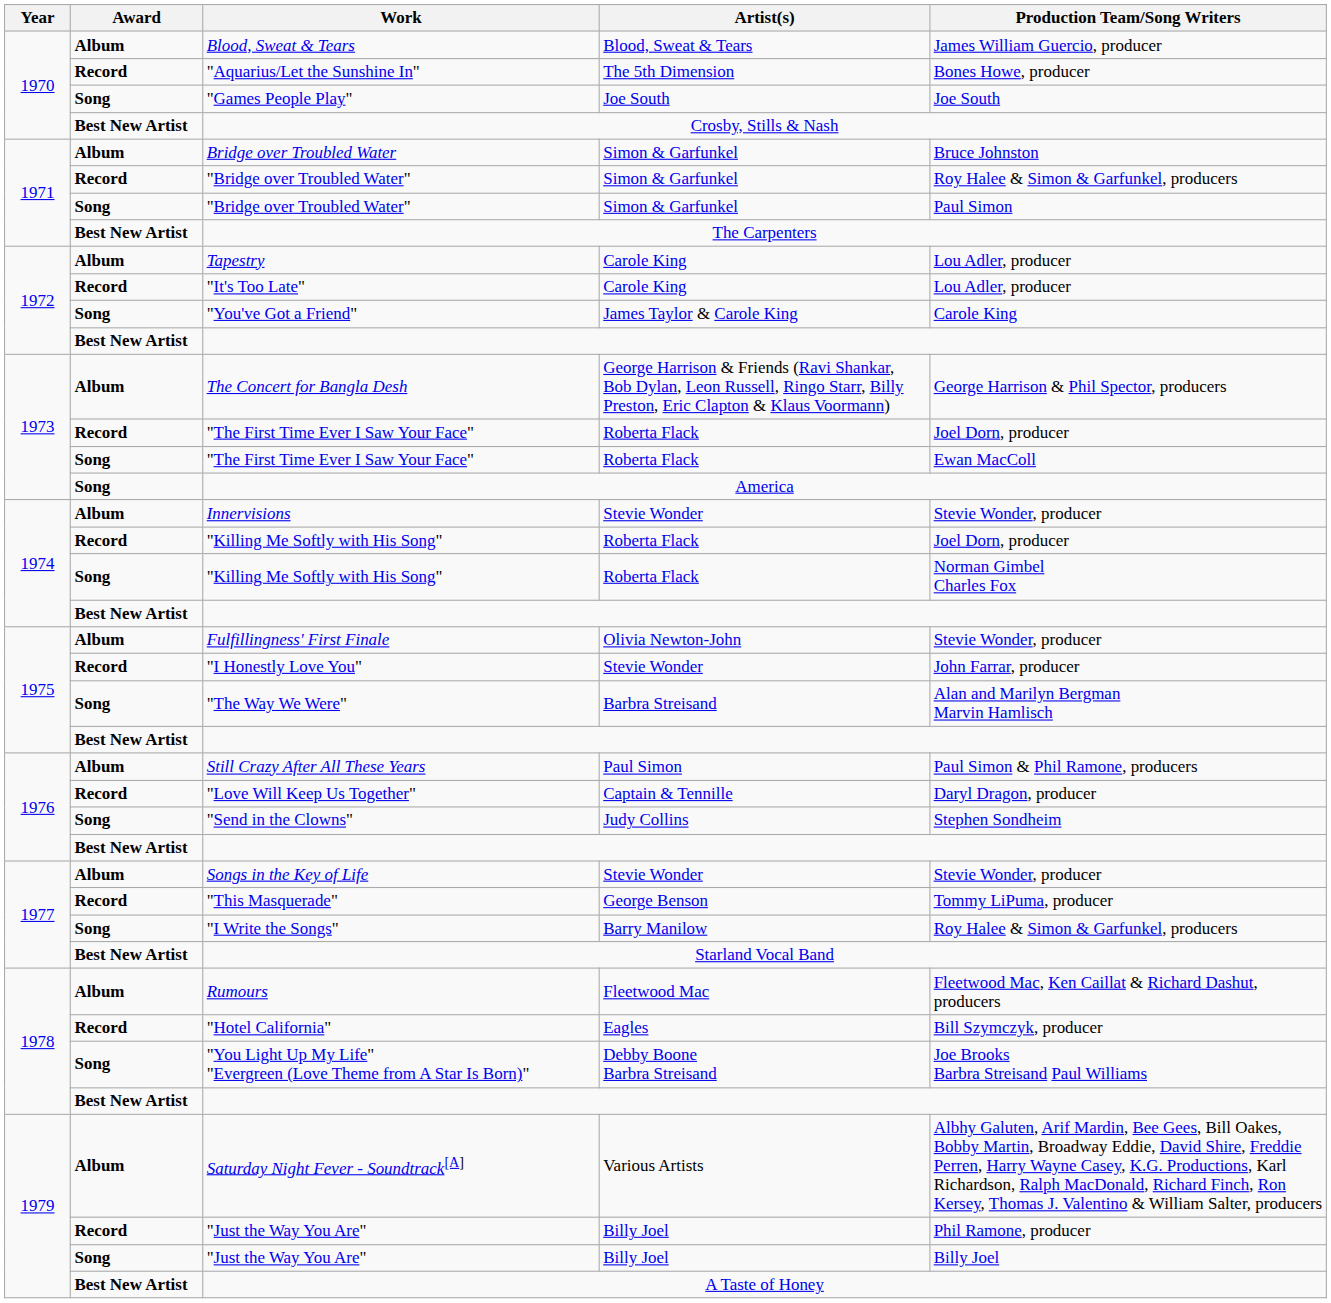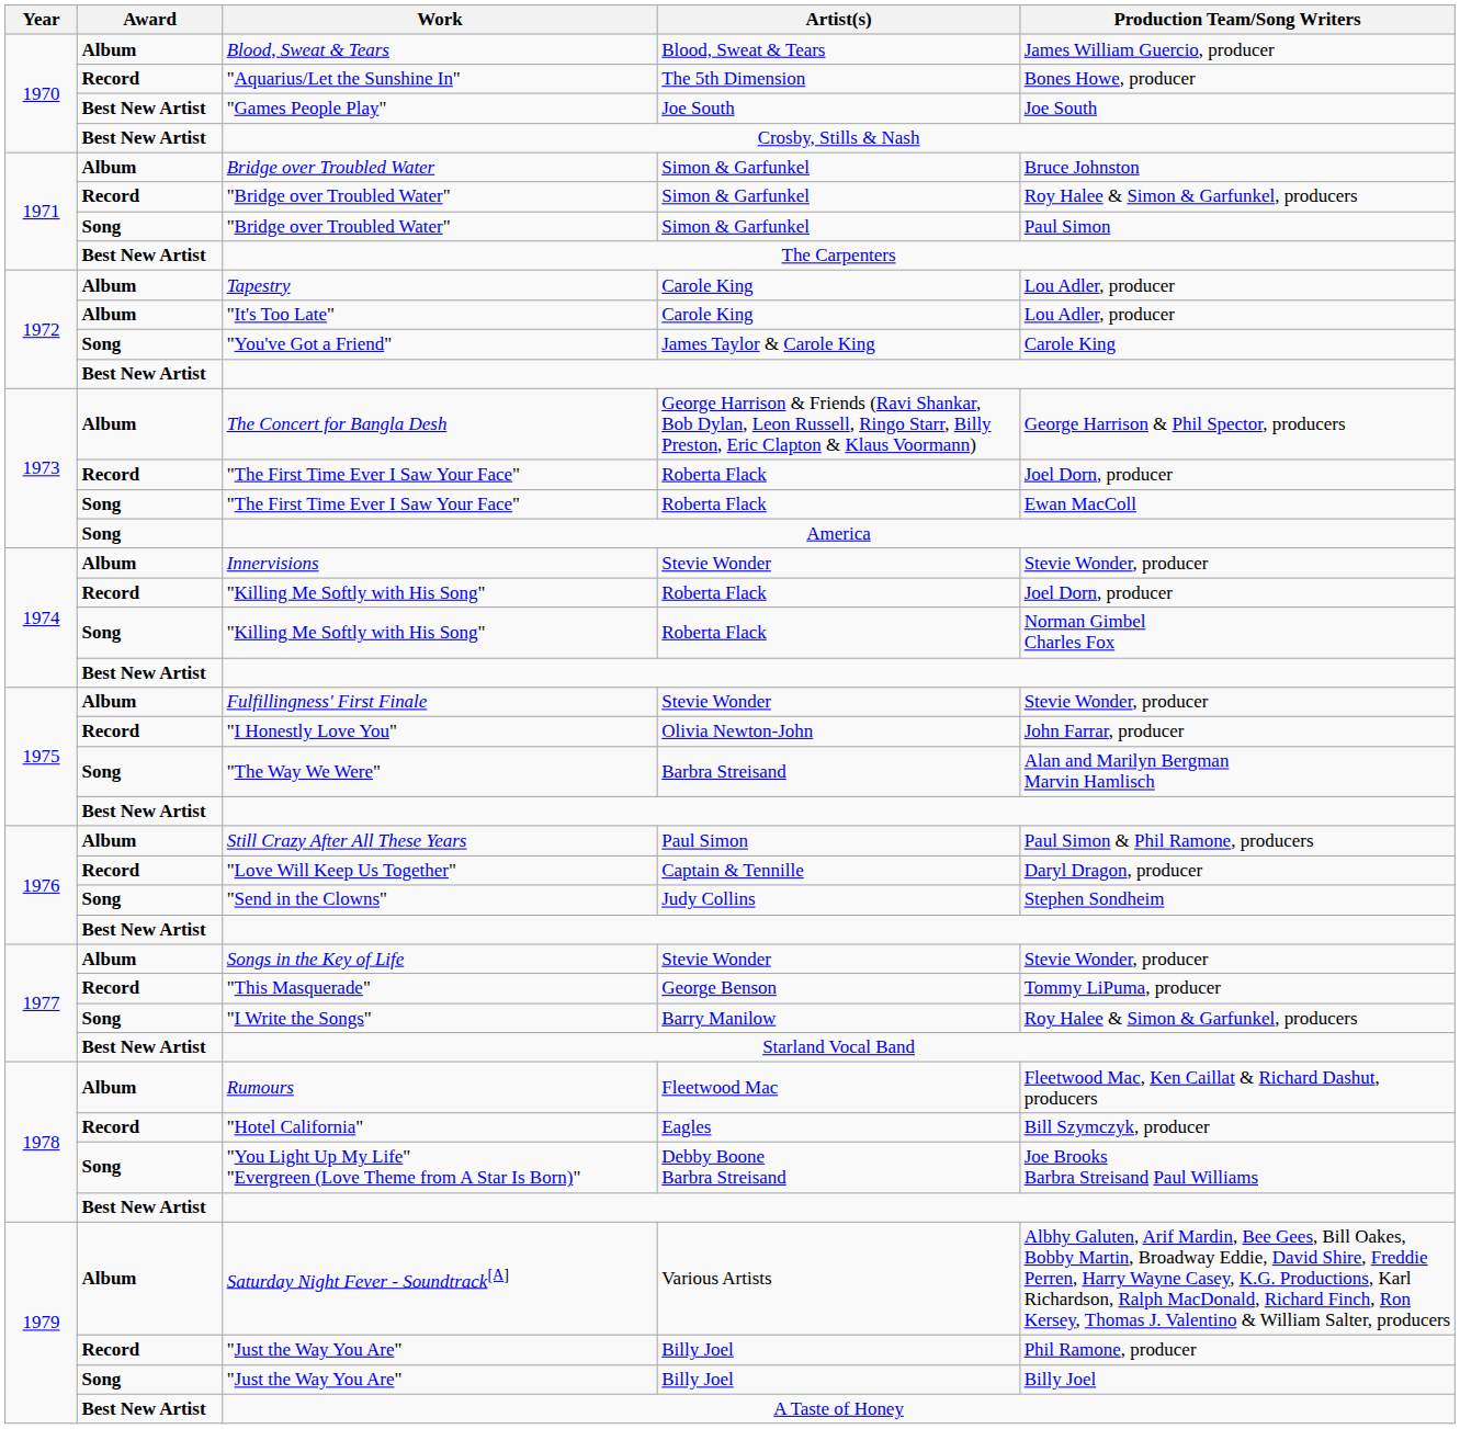 <table class="wikitable">
 <tr>
 <th width="5%">Year</th>
 <th width="10%">Award</th>
 <th width="30%">Work</th>
 <th width="25%">Artist(s)</th>
 <th width="30%">Production Team/Song Writers</th>
 </tr>
 <tr>
 <td rowspan="4" style="text-align:center;"><a href='#'>1970</a><br></td>
 <td><strong>Album</strong></td>
 <td><em><a href='#'>Blood, Sweat & Tears</a></em></td>
 <td><a href='#'>Blood, Sweat & Tears</a></td>
 <td><a href='#'>James William Guercio</a>, producer</td>
 </tr>
 <tr>
 <td><strong>Record</strong></td>
 <td>"<a href='#'>Aquarius/Let the Sunshine In</a>"</td>
 <td><a href='#'>The 5th Dimension</a></td>
 <td><a href='#'>Bones Howe</a>, producer</td>
 </tr>
 <tr>
-<td><strong>Song</strong></td>
+<td><strong>Best New Artist</strong></td>
 <td>"<a href='#'>Games People Play</a>"</td>
 <td><a href='#'>Joe South</a></td>
 <td><a href='#'>Joe South</a></td>
 </tr>
 <tr>
 <td><strong>Best New Artist</strong></td>
 <td colspan="3" align="center"><a href='#'>Crosby, Stills & Nash</a></td>
 </tr>
 <tr>
 <td rowspan="4" style="text-align:center;"><a href='#'>1971</a><br></td>
 <td><strong>Album</strong></td>
 <td><em><a href='#'>Bridge over Troubled Water</a></em></td>
 <td><a href='#'>Simon & Garfunkel</a></td>
 <td><a href='#'>Bruce Johnston</a></td>
 </tr>
 <tr>
 <td><strong>Record</strong></td>
 <td>"<a href='#'>Bridge over Troubled Water</a>"</td>
 <td><a href='#'>Simon & Garfunkel</a></td>
 <td><a href='#'>Roy Halee</a> & <a href='#'>Simon & Garfunkel</a>, producers</td>
 </tr>
 <tr>
 <td><strong>Song</strong></td>
 <td>"<a href='#'>Bridge over Troubled Water</a>"</td>
 <td><a href='#'>Simon & Garfunkel</a></td>
 <td><a href='#'>Paul Simon</a></td>
 </tr>
 <tr>
 <td><strong>Best New Artist</strong></td>
 <td colspan="3" align="center"><a href='#'>The Carpenters</a></td>
 </tr>
 <tr>
 <td rowspan="4" style="text-align:center;"><a href='#'>1972</a><br></td>
 <td><strong>Album</strong></td>
 <td><em><a href='#'>Tapestry</a></em></td>
 <td><a href='#'>Carole King</a></td>
 <td><a href='#'>Lou Adler</a>, producer</td>
 </tr>
 <tr>
-<td><strong>Record</strong></td>
+<td><strong>Album</strong></td>
 <td>"<a href='#'>It's Too Late</a>"</td>
 <td><a href='#'>Carole King</a></td>
 <td><a href='#'>Lou Adler</a>, producer</td>
 </tr>
 <tr>
 <td><strong>Song</strong></td>
 <td>"<a href='#'>You've Got a Friend</a>"</td>
 <td><a href='#'>James Taylor</a> & <a href='#'>Carole King</a></td>
 <td><a href='#'>Carole King</a></td>
 </tr>
 <tr>
 <td><strong>Best New Artist</strong></td>
 <td colspan="3" align="center"></td>
 </tr>
 <tr>
 <td rowspan="4" style="text-align:center;"><a href='#'>1973</a><br></td>
 <td><strong>Album</strong></td>
 <td><em><a href='#'>The Concert for Bangla Desh</a></em></td>
 <td><a href='#'>George Harrison</a> & Friends (<a href='#'>Ravi Shankar</a>, <a href='#'>Bob Dylan</a>, <a href='#'>Leon Russell</a>, <a href='#'>Ringo Starr</a>, <a href='#'>Billy Preston</a>, <a href='#'>Eric Clapton</a> & <a href='#'>Klaus Voormann</a>)</td>
 <td><a href='#'>George Harrison</a> & <a href='#'>Phil Spector</a>, producers</td>
 </tr>
 <tr>
 <td><strong>Record</strong></td>
 <td>"<a href='#'>The First Time Ever I Saw Your Face</a>"</td>
 <td><a href='#'>Roberta Flack</a></td>
 <td><a href='#'>Joel Dorn</a>, producer</td>
 </tr>
 <tr>
 <td><strong>Song</strong></td>
 <td>"<a href='#'>The First Time Ever I Saw Your Face</a>"</td>
 <td><a href='#'>Roberta Flack</a></td>
 <td><a href='#'>Ewan MacColl</a></td>
 </tr>
 <tr>
 <td><strong>Song</strong></td>
 <td colspan="3" align="center"><a href='#'>America</a></td>
 </tr>
 <tr>
 <td rowspan="4" style="text-align:center;"><a href='#'>1974</a><br></td>
 <td><strong>Album</strong></td>
 <td><em><a href='#'>Innervisions</a></em></td>
 <td><a href='#'>Stevie Wonder</a></td>
 <td><a href='#'>Stevie Wonder</a>, producer</td>
 </tr>
 <tr>
 <td><strong>Record</strong></td>
 <td>"<a href='#'>Killing Me Softly with His Song</a>"</td>
 <td><a href='#'>Roberta Flack</a></td>
 <td><a href='#'>Joel Dorn</a>, producer</td>
 </tr>
 <tr>
 <td><strong>Song</strong></td>
 <td>"<a href='#'>Killing Me Softly with His Song</a>"</td>
 <td><a href='#'>Roberta Flack</a></td>
 <td><a href='#'>Norman Gimbel</a><br><a href='#'>Charles Fox</a></td>
 </tr>
 <tr>
 <td><strong>Best New Artist</strong></td>
 <td colspan="3" align="center"></td>
 </tr>
 <tr>
 <td rowspan="4" style="text-align:center;"><a href='#'>1975</a><br></td>
 <td><strong>Album</strong></td>
 <td><em><a href='#'>Fulfillingness' First Finale</a></em></td>
-<td><a href='#'>Olivia Newton-John</a></td>
+<td><a href='#'>Stevie Wonder</a></td>
 <td><a href='#'>Stevie Wonder</a>, producer</td>
 </tr>
 <tr>
 <td><strong>Record</strong></td>
 <td>"<a href='#'>I Honestly Love You</a>"</td>
-<td><a href='#'>Stevie Wonder</a></td>
+<td><a href='#'>Olivia Newton-John</a></td>
 <td><a href='#'>John Farrar</a>, producer</td>
 </tr>
 <tr>
 <td><strong>Song</strong></td>
 <td>"<a href='#'>The Way We Were</a>"</td>
 <td><a href='#'>Barbra Streisand</a></td>
 <td><a href='#'>Alan and Marilyn Bergman</a><br><a href='#'>Marvin Hamlisch</a></td>
 </tr>
 <tr>
 <td><strong>Best New Artist</strong></td>
 <td colspan="3" align="center"></td>
 </tr>
 <tr>
 <td rowspan="4" style="text-align:center;"><a href='#'>1976</a><br></td>
 <td><strong>Album</strong></td>
 <td><em><a href='#'>Still Crazy After All These Years</a></em></td>
 <td><a href='#'>Paul Simon</a></td>
 <td><a href='#'>Paul Simon</a> & <a href='#'>Phil Ramone</a>, producers</td>
 </tr>
 <tr>
 <td><strong>Record</strong></td>
 <td>"<a href='#'>Love Will Keep Us Together</a>"</td>
 <td><a href='#'>Captain & Tennille</a></td>
 <td><a href='#'>Daryl Dragon</a>, producer</td>
 </tr>
 <tr>
 <td><strong>Song</strong></td>
 <td>"<a href='#'>Send in the Clowns</a>"</td>
 <td><a href='#'>Judy Collins</a></td>
 <td><a href='#'>Stephen Sondheim</a></td>
 </tr>
 <tr>
 <td><strong>Best New Artist</strong></td>
 <td colspan="3" align="center"></td>
 </tr>
 <tr>
 <td rowspan="4" style="text-align:center;"><a href='#'>1977</a><br></td>
 <td><strong>Album</strong></td>
 <td><em><a href='#'>Songs in the Key of Life</a></em></td>
 <td><a href='#'>Stevie Wonder</a></td>
 <td><a href='#'>Stevie Wonder</a>, producer</td>
 </tr>
 <tr>
 <td><strong>Record</strong></td>
 <td>"<a href='#'>This Masquerade</a>"</td>
 <td><a href='#'>George Benson</a></td>
 <td><a href='#'>Tommy LiPuma</a>, producer</td>
 </tr>
 <tr>
 <td><strong>Song</strong></td>
 <td>"<a href='#'>I Write the Songs</a>"</td>
 <td><a href='#'>Barry Manilow</a></td>
 <td><a href='#'>Roy Halee</a> & <a href='#'>Simon & Garfunkel</a>, producers</td>
 </tr>
 <tr>
 <td><strong>Best New Artist</strong></td>
 <td colspan="3" align="center"><a href='#'>Starland Vocal Band</a></td>
 </tr>
 <tr>
 <td rowspan="4" style="text-align:center;"><a href='#'>1978</a><br></td>
 <td><strong>Album</strong></td>
 <td><em><a href='#'>Rumours</a></em></td>
 <td><a href='#'>Fleetwood Mac</a></td>
 <td><a href='#'>Fleetwood Mac</a>, <a href='#'>Ken Caillat</a> & <a href='#'>Richard Dashut</a>, producers</td>
 </tr>
 <tr>
 <td><strong>Record</strong></td>
 <td>"<a href='#'>Hotel California</a>"</td>
 <td><a href='#'>Eagles</a></td>
 <td><a href='#'>Bill Szymczyk</a>, producer</td>
 </tr>
 <tr>
 <td><strong>Song</strong></td>
 <td>"<a href='#'>You Light Up My Life</a>"<br>"<a href='#'>Evergreen (Love Theme from A Star Is Born)</a>"</td>
 <td><a href='#'>Debby Boone</a><br><a href='#'>Barbra Streisand</a></td>
 <td><a href='#'>Joe Brooks</a><br><a href='#'>Barbra Streisand</a> <a href='#'>Paul Williams</a></td>
 </tr>
 <tr>
 <td><strong>Best New Artist</strong></td>
 <td colspan="3" align="center"></td>
 </tr>
 <tr>
 <td rowspan="4" style="text-align:center;"><a href='#'>1979</a><br></td>
 <td><strong>Album</strong></td>
 <td><em><a href='#'>Saturday Night Fever - Soundtrack</a></em><sup><a href='#'>[A</a>]</sup></td>
 <td>Various Artists</td>
 <td><a href='#'>Albhy Galuten</a>, <a href='#'>Arif Mardin</a>, <a href='#'>Bee Gees</a>, Bill Oakes, <a href='#'>Bobby Martin</a>, Broadway Eddie, <a href='#'>David Shire</a>, <a href='#'>Freddie Perren</a>, <a href='#'>Harry Wayne Casey</a>, <a href='#'>K.G. Productions</a>, Karl Richardson, <a href='#'>Ralph MacDonald</a>, <a href='#'>Richard Finch</a>, <a href='#'>Ron Kersey</a>, <a href='#'>Thomas J. Valentino</a> & William Salter, producers</td>
 </tr>
 <tr>
 <td><strong>Record</strong></td>
 <td>"<a href='#'>Just the Way You Are</a>"</td>
 <td><a href='#'>Billy Joel</a></td>
 <td><a href='#'>Phil Ramone</a>, producer</td>
 </tr>
 <tr>
 <td><strong>Song</strong></td>
 <td>"<a href='#'>Just the Way You Are</a>"</td>
 <td><a href='#'>Billy Joel</a></td>
 <td><a href='#'>Billy Joel</a></td>
 </tr>
 <tr>
 <td><strong>Best New Artist</strong></td>
 <td colspan="3" align="center"><a href='#'>A Taste of Honey</a></td>
 </tr>
 </table>
